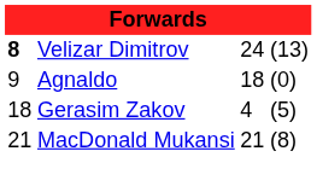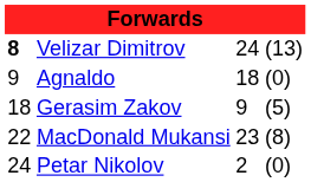 <table class="toccolours" border="0" cellpadding="2" cellspacing="0" align="left" style="margin:0.5em;">
 <tr>
 <th colspan="4" align="center" bgcolor="#FF2020"><span>Forwards</span></th>
 </tr>
 <tr>
 <td><strong>8</strong></td>
 <td> <a href='#'>Velizar Dimitrov</a></td>
 <td>24</td>
 <td>(13)</td>
 </tr>
 <tr>
 <td>9</td>
 <td> <a href='#'>Agnaldo</a></td>
 <td>18</td>
 <td>(0)</td>
 </tr>
 <tr>
 <td>18</td>
 <td> <a href='#'>Gerasim Zakov</a></td>
-<td>4</td>
+<td>9</td>
 <td>(5)</td>
 </tr>
 <tr>
-<td>21</td>
+<td>22</td>
 <td> <a href='#'>MacDonald Mukansi</a></td>
-<td>21</td>
+<td>23</td>
 <td>(8)</td>
+</tr>
+<tr>
+<td>24</td>
+<td> <a href='#'>Petar Nikolov</a></td>
+<td>2</td>
+<td>(0)</td>
 </tr>
 <tr>
 </tr>
 </table>
